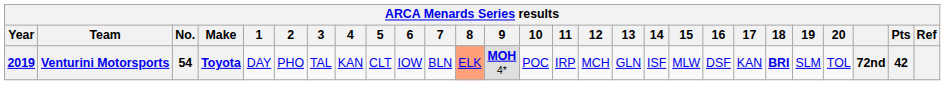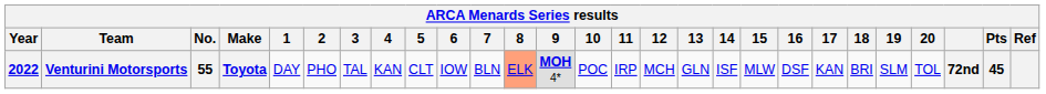 <table class="wikitable" style="text-align:center; font-size:75%">
 <tr>
 <th colspan=27><a href='#'>ARCA Menards Series</a> results</th>
 </tr>
 <tr>
 <th>Year</th>
 <th>Team</th>
 <th>No.</th>
 <th>Make</th>
 <th>1</th>
 <th>2</th>
 <th>3</th>
 <th>4</th>
 <th>5</th>
 <th>6</th>
 <th>7</th>
 <th>8</th>
 <th>9</th>
 <th>10</th>
 <th>11</th>
 <th>12</th>
 <th>13</th>
 <th>14</th>
 <th>15</th>
 <th>16</th>
 <th>17</th>
 <th>18</th>
 <th>19</th>
 <th>20</th>
 <th></th>
 <th>Pts</th>
 <th>Ref</th>
 </tr>
 <tr>
-<th><a href='#'>2019</a></th>
+<th><a href='#'>2022</a></th>
 <th><a href='#'>Venturini Motorsports</a></th>
-<th>54</th>
+<th>55</th>
 <th><a href='#'>Toyota</a></th>
 <td><a href='#'>DAY</a></td>
 <td><a href='#'>PHO</a></td>
 <td><a href='#'>TAL</a></td>
 <td><a href='#'>KAN</a></td>
 <td><a href='#'>CLT</a></td>
 <td><a href='#'>IOW</a></td>
 <td><a href='#'>BLN</a></td>
 <td style="background: lightsalmon;"><a href='#'>ELK</a></td>
 <td style="background:#DFDFDF;"><strong><a href='#'>MOH</a></strong><br><small>4*</small></td>
 <td><a href='#'>POC</a></td>
 <td><a href='#'>IRP</a></td>
 <td><a href='#'>MCH</a></td>
 <td><a href='#'>GLN</a></td>
 <td><a href='#'>ISF</a></td>
 <td><a href='#'>MLW</a></td>
 <td><a href='#'>DSF</a></td>
 <td><a href='#'>KAN</a></td>
-<td><strong><a href='#'>BRI</a></strong></td>
+<td><a href='#'>BRI</a></td>
 <td><a href='#'>SLM</a></td>
 <td><a href='#'>TOL</a></td>
 <th>72nd</th>
-<th>42</th>
+<th>45</th>
 <th></th>
 </tr>
 </table>
